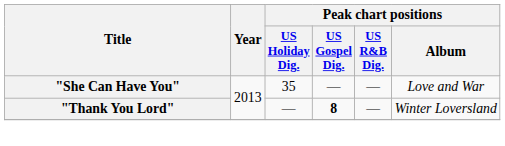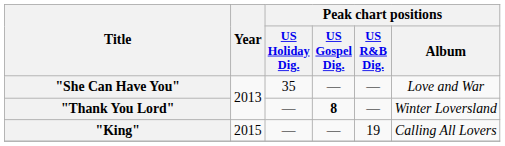 <table class="wikitable plainrowheaders" style="text-align:center;">
 <tr>
 <th scope="col" rowspan="2" style="width:16em;">Title</th>
 <th scope="col" rowspan="2">Year</th>
 <th scope="col" colspan="4">Peak chart positions</th>
 </tr>
 <tr>
 <th scope="col" style="width:2.5em;font-size:90%;"><a href='#'>US<br>Holiday<br>Dig.</a><br></th>
 <th scope="col" style="width:2.5em;font-size:90%;"><a href='#'>US<br>Gospel<br>Dig.</a><br></th>
 <th scope="col" style="width:2.5em;font-size:90%;"><a href='#'>US<br>R&B<br>Dig.</a><br></th>
 <th scope="col">Album</th>
 </tr>
 <tr>
 <th scope="row">"She Can Have You"</th>
 <td rowspan="2">2013</td>
 <td>35</td>
 <td>—</td>
 <td>—</td>
 <td><em>Love and War</em></td>
 </tr>
 <tr>
 <th scope="row">"Thank You Lord"</th>
 <td>—</td>
 <td><strong>8</strong></td>
 <td>—</td>
 <td><em>Winter Loversland</em></td>
 </tr>
 <tr>
+<th scope="row">"King"</th>
+<td>2015</td>
+<td>—</td>
+<td>—</td>
+<td>19</td>
+<td><em>Calling All Lovers</em></td>
+</tr>
+<tr>
 </tr>
 </table>
